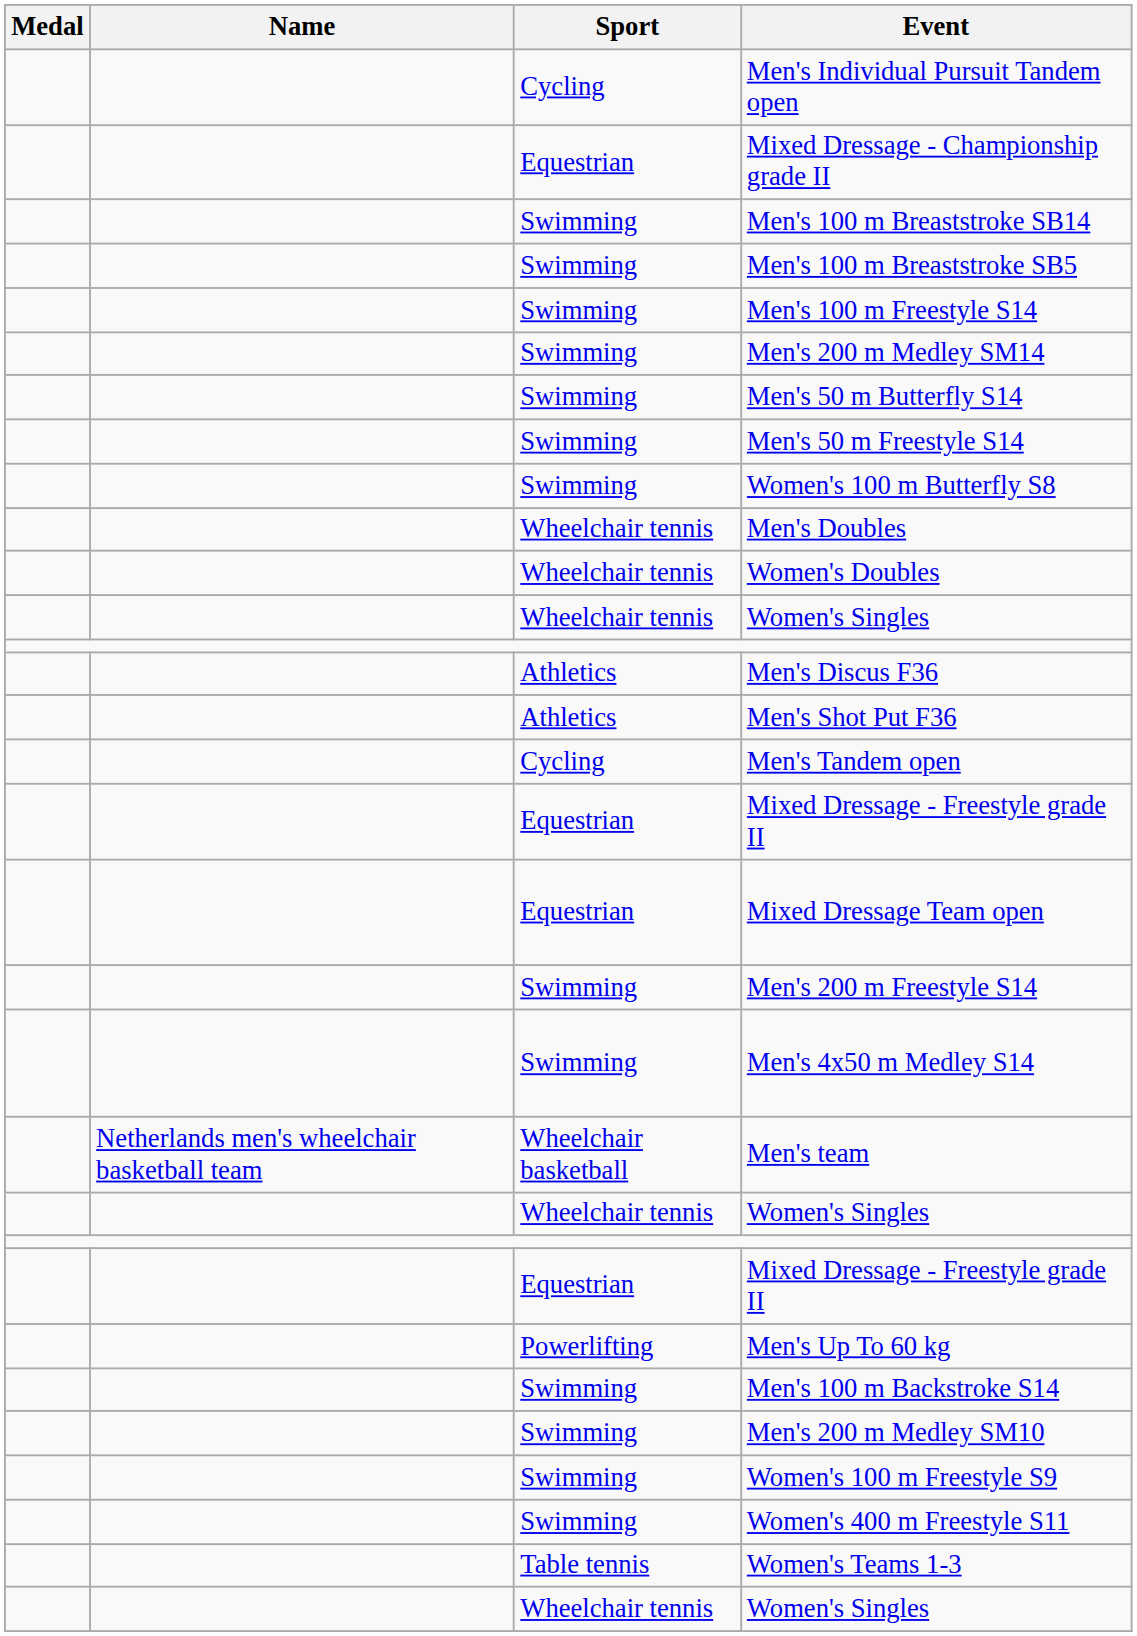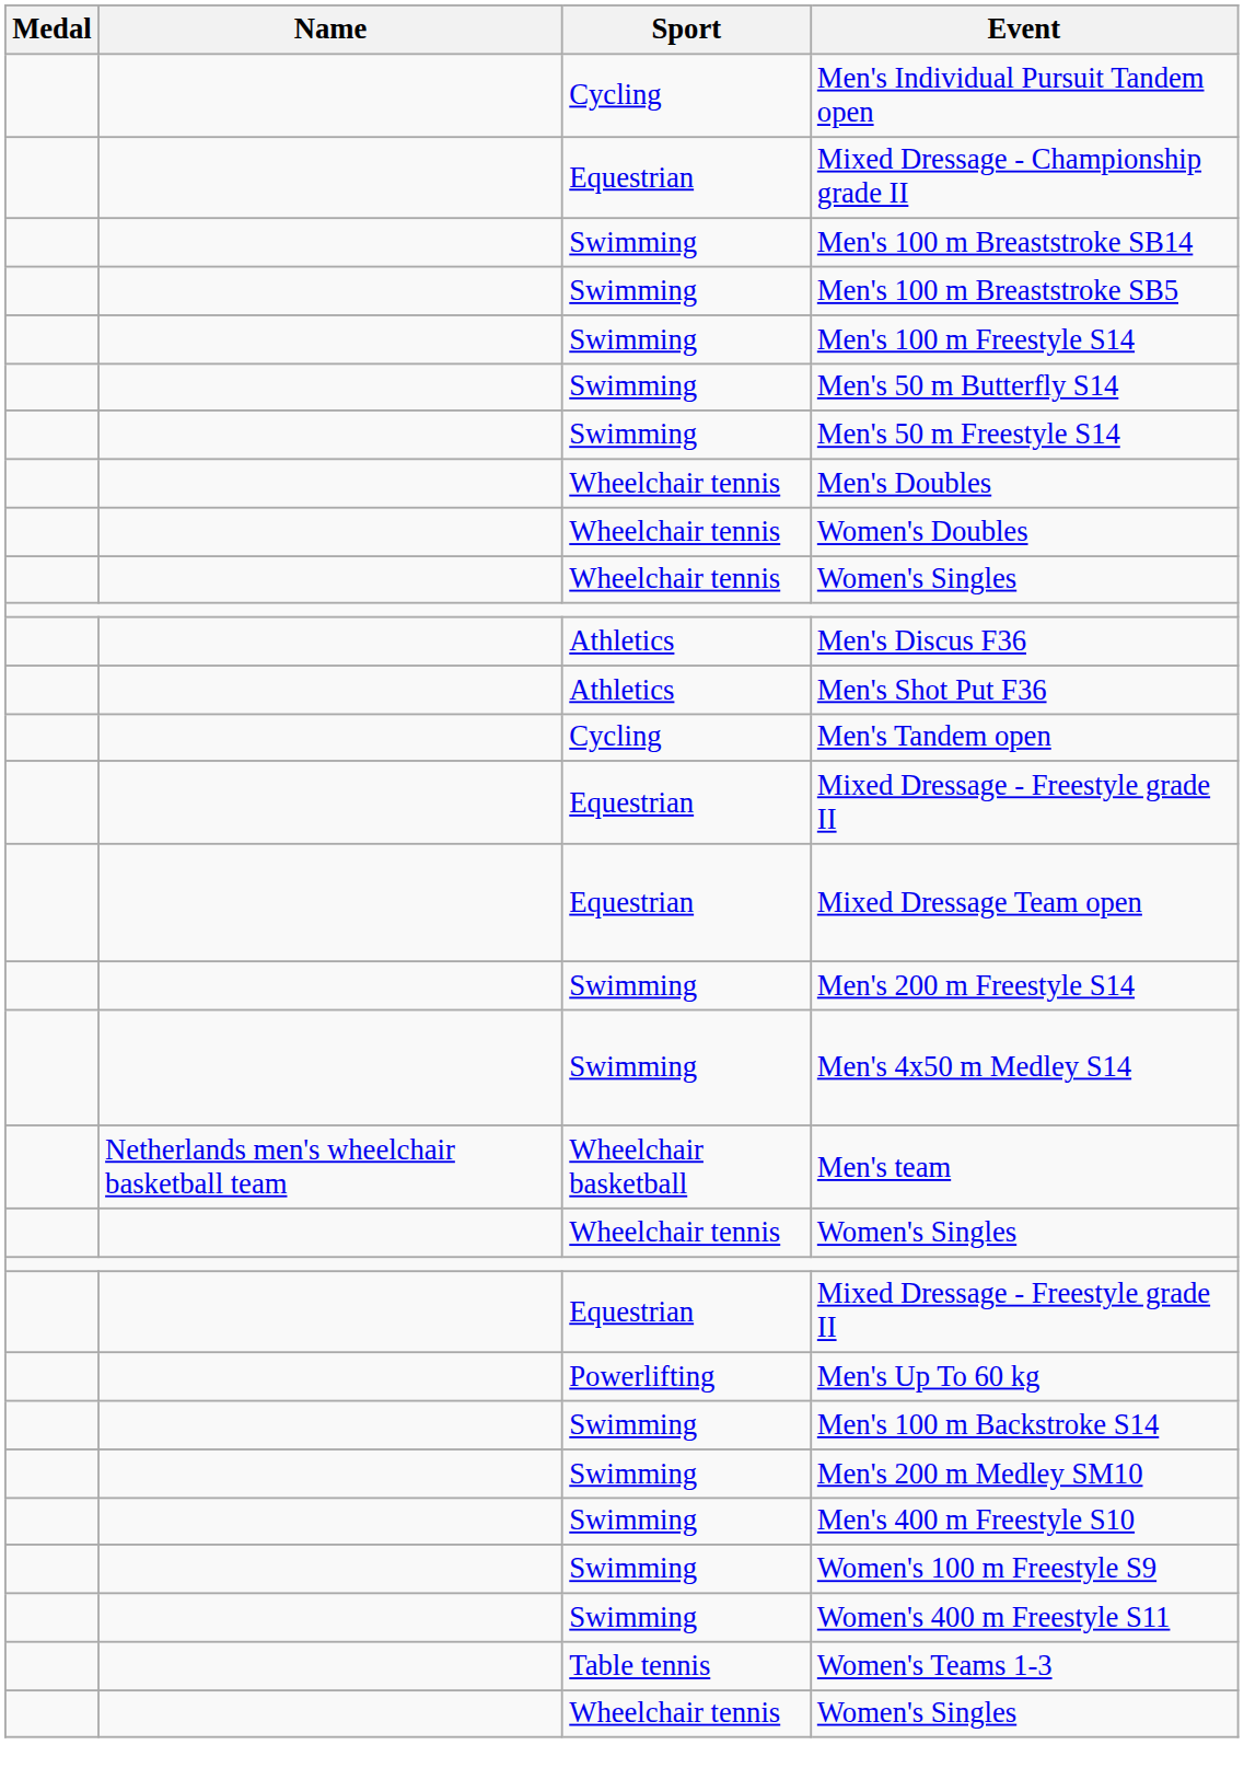 <table class="wikitable sortable" style="font-size: 90%;">
 <tr>
 <th>Medal</th>
 <th>Name</th>
 <th>Sport</th>
 <th>Event</th>
 </tr>
 <tr>
 <td></td>
 <td><br></td>
 <td><a href='#'>Cycling</a></td>
 <td><a href='#'>Men's Individual Pursuit Tandem open</a></td>
 </tr>
 <tr>
 <td></td>
 <td></td>
 <td><a href='#'>Equestrian</a></td>
 <td><a href='#'>Mixed Dressage - Championship grade II</a></td>
 </tr>
 <tr>
 <td></td>
 <td></td>
 <td><a href='#'>Swimming</a></td>
 <td><a href='#'>Men's 100 m Breaststroke SB14</a></td>
 </tr>
 <tr>
 <td></td>
 <td></td>
 <td><a href='#'>Swimming</a></td>
 <td><a href='#'>Men's 100 m Breaststroke SB5</a></td>
 </tr>
 <tr>
 <td></td>
 <td></td>
 <td><a href='#'>Swimming</a></td>
 <td><a href='#'>Men's 100 m Freestyle S14</a></td>
 </tr>
 <tr>
 <td></td>
 <td></td>
 <td><a href='#'>Swimming</a></td>
-<td><a href='#'>Men's 200 m Medley SM14</a></td>
-</tr>
-<tr>
-<td></td>
-<td></td>
-<td><a href='#'>Swimming</a></td>
 <td><a href='#'>Men's 50 m Butterfly S14</a></td>
 </tr>
 <tr>
 <td></td>
 <td></td>
 <td><a href='#'>Swimming</a></td>
 <td><a href='#'>Men's 50 m Freestyle S14</a></td>
-</tr>
-<tr>
-<td></td>
-<td></td>
-<td><a href='#'>Swimming</a></td>
-<td><a href='#'>Women's 100 m Butterfly S8</a></td>
 </tr>
 <tr>
 <td></td>
 <td><br></td>
 <td><a href='#'>Wheelchair tennis</a></td>
 <td><a href='#'>Men's Doubles</a></td>
 </tr>
 <tr>
 <td></td>
 <td><br></td>
 <td><a href='#'>Wheelchair tennis</a></td>
 <td><a href='#'>Women's Doubles</a></td>
 </tr>
 <tr>
 <td></td>
 <td></td>
 <td><a href='#'>Wheelchair tennis</a></td>
 <td><a href='#'>Women's Singles</a></td>
 </tr>
 <tr>
 <td colspan=4></td>
 </tr>
 <tr>
 <td></td>
 <td></td>
 <td><a href='#'>Athletics</a></td>
 <td><a href='#'>Men's Discus F36</a></td>
 </tr>
 <tr>
 <td></td>
 <td></td>
 <td><a href='#'>Athletics</a></td>
 <td><a href='#'>Men's Shot Put F36</a></td>
 </tr>
 <tr>
 <td></td>
 <td><br></td>
 <td><a href='#'>Cycling</a></td>
 <td><a href='#'>Men's Tandem open</a></td>
 </tr>
 <tr>
 <td></td>
 <td></td>
 <td><a href='#'>Equestrian</a></td>
 <td><a href='#'>Mixed Dressage - Freestyle grade II</a></td>
 </tr>
 <tr>
 <td></td>
 <td><br><br><br></td>
 <td><a href='#'>Equestrian</a></td>
 <td><a href='#'>Mixed Dressage Team open</a></td>
 </tr>
 <tr>
 <td></td>
 <td></td>
 <td><a href='#'>Swimming</a></td>
 <td><a href='#'>Men's 200 m Freestyle S14</a></td>
 </tr>
 <tr>
 <td></td>
 <td><br><br><br></td>
 <td><a href='#'>Swimming</a></td>
 <td><a href='#'>Men's 4x50 m Medley S14</a></td>
 </tr>
 <tr>
 <td></td>
 <td><a href='#'>Netherlands men's wheelchair basketball team</a><br></td>
 <td><a href='#'>Wheelchair basketball</a></td>
 <td><a href='#'>Men's team</a></td>
 </tr>
 <tr>
 <td></td>
 <td></td>
 <td><a href='#'>Wheelchair tennis</a></td>
 <td><a href='#'>Women's Singles</a></td>
 </tr>
 <tr>
 <td colspan=4></td>
 </tr>
 <tr>
 <td></td>
 <td></td>
 <td><a href='#'>Equestrian</a></td>
 <td><a href='#'>Mixed Dressage - Freestyle grade II</a></td>
 </tr>
 <tr>
 <td></td>
 <td></td>
 <td><a href='#'>Powerlifting</a></td>
 <td><a href='#'>Men's Up To 60 kg</a></td>
 </tr>
 <tr>
 <td></td>
 <td></td>
 <td><a href='#'>Swimming</a></td>
 <td><a href='#'>Men's 100 m Backstroke S14</a></td>
 </tr>
 <tr>
 <td></td>
 <td></td>
 <td><a href='#'>Swimming</a></td>
 <td><a href='#'>Men's 200 m Medley SM10</a></td>
 </tr>
 <tr>
 <td></td>
 <td></td>
 <td><a href='#'>Swimming</a></td>
+<td><a href='#'>Men's 400 m Freestyle S10</a></td>
+</tr>
+<tr>
+<td></td>
+<td></td>
+<td><a href='#'>Swimming</a></td>
 <td><a href='#'>Women's 100 m Freestyle S9</a></td>
 </tr>
 <tr>
 <td></td>
 <td></td>
 <td><a href='#'>Swimming</a></td>
 <td><a href='#'>Women's 400 m Freestyle S11</a></td>
 </tr>
 <tr>
 <td></td>
 <td><br></td>
 <td><a href='#'>Table tennis</a></td>
 <td><a href='#'>Women's Teams 1-3</a></td>
 </tr>
 <tr>
 <td></td>
 <td></td>
 <td><a href='#'>Wheelchair tennis</a></td>
 <td><a href='#'>Women's Singles</a></td>
 </tr>
 </table>
